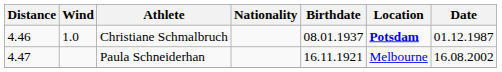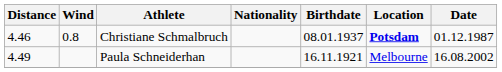 <table class="wikitable">
 <tr>
 <th>Distance</th>
 <th>Wind</th>
 <th>Athlete</th>
 <th>Nationality</th>
 <th>Birthdate</th>
 <th>Location</th>
 <th>Date</th>
 </tr>
 <tr>
 <td>4.46</td>
-<td>1.0</td>
+<td>0.8</td>
 <td>Christiane Schmalbruch</td>
 <td></td>
 <td>08.01.1937</td>
 <td><strong><a href='#'>Potsdam</a></strong></td>
 <td>01.12.1987</td>
 </tr>
 <tr>
-<td>4.47</td>
+<td>4.49</td>
 <td></td>
 <td>Paula Schneiderhan</td>
 <td></td>
 <td>16.11.1921</td>
 <td><a href='#'>Melbourne</a></td>
 <td>16.08.2002</td>
 </tr>
 <tr>
 </tr>
 </table>
